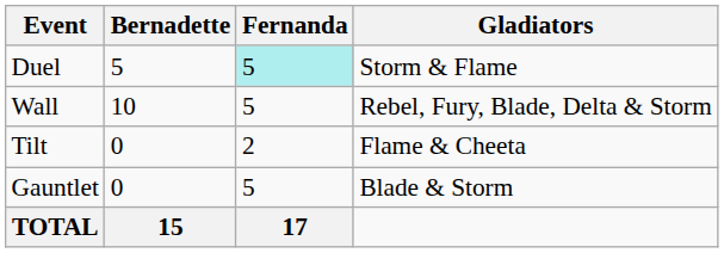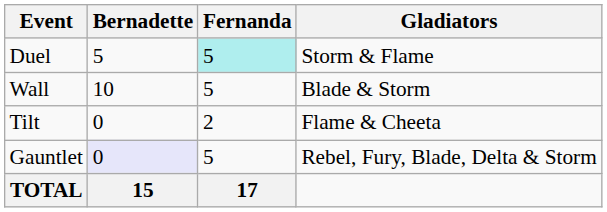 <table class="wikitable">
 <tr>
 <th>Event</th>
 <th>Bernadette</th>
 <th>Fernanda</th>
 <th>Gladiators</th>
 </tr>
 <tr>
 <td>Duel</td>
 <td>5</td>
 <td style="background: paleturquoise;">5</td>
 <td>Storm & Flame</td>
 </tr>
 <tr>
 <td>Wall</td>
 <td>10</td>
 <td>5</td>
-<td>Rebel, Fury, Blade, Delta & Storm</td>
+<td>Blade & Storm</td>
 </tr>
 <tr>
 <td>Tilt</td>
 <td>0</td>
 <td>2</td>
 <td>Flame & Cheeta</td>
 </tr>
 <tr>
 <td>Gauntlet</td>
-<td>0</td>
+<td style="background: lavender;">0</td>
 <td>5</td>
-<td>Blade & Storm</td>
+<td>Rebel, Fury, Blade, Delta & Storm</td>
 </tr>
 <tr>
 <th>TOTAL</th>
 <th>15</th>
 <th>17</th>
 </tr>
 </table>
